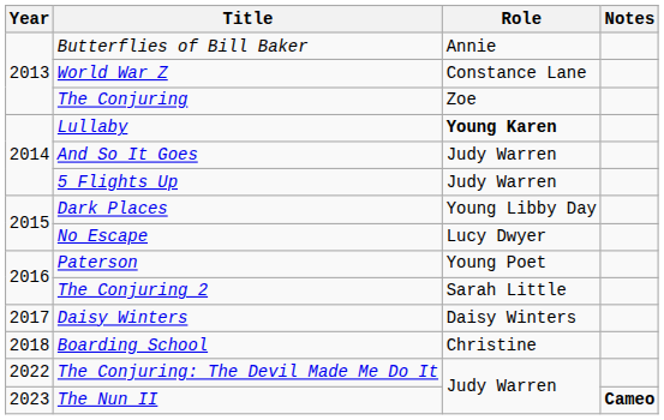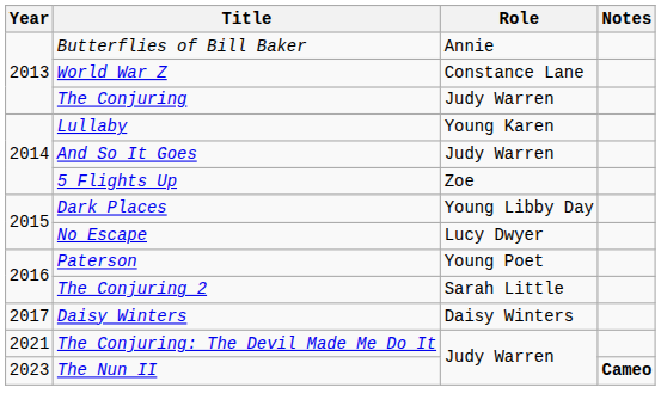 <table class="wikitable sortable">
 <tr>
 <th>Year</th>
 <th>Title</th>
 <th>Role</th>
 <th>Notes</th>
 </tr>
 <tr>
 <td rowspan="3">2013</td>
 <td><em>Butterflies of Bill Baker</em></td>
 <td>Annie</td>
 <td></td>
 </tr>
 <tr>
 <td><em><a href='#'>World War Z</a></em></td>
 <td>Constance Lane</td>
 <td></td>
 </tr>
 <tr>
 <td data-sort-value="Conjuring 1, The"><em><a href='#'>The Conjuring</a></em></td>
-<td>Zoe</td>
+<td>Judy Warren</td>
 <td></td>
 </tr>
 <tr>
 <td rowspan="3">2014</td>
 <td><em><a href='#'>Lullaby</a></em></td>
-<td><strong>Young Karen</strong></td>
+<td>Young Karen</td>
 <td></td>
 </tr>
 <tr>
 <td><em><a href='#'>And So It Goes</a></em></td>
 <td>Judy Warren</td>
 <td></td>
 </tr>
 <tr>
 <td data-sort-value="Five Flights Up"><em><a href='#'>5 Flights Up</a></em></td>
-<td>Judy Warren</td>
+<td>Zoe</td>
 <td></td>
 </tr>
 <tr>
 <td rowspan="2">2015</td>
 <td><em><a href='#'>Dark Places</a></em></td>
 <td>Young Libby Day</td>
 <td></td>
 </tr>
 <tr>
 <td><em><a href='#'>No Escape</a></em></td>
 <td>Lucy Dwyer</td>
 <td></td>
 </tr>
 <tr>
 <td rowspan="2">2016</td>
 <td><em><a href='#'>Paterson</a></em></td>
 <td>Young Poet</td>
 <td></td>
 </tr>
 <tr>
 <td data-sort-value="Conjuring 2, The"><em><a href='#'>The Conjuring 2</a></em></td>
 <td>Sarah Little</td>
 <td></td>
 </tr>
 <tr>
 <td>2017</td>
 <td><em><a href='#'>Daisy Winters</a></em></td>
 <td>Daisy Winters</td>
 <td></td>
 </tr>
 <tr>
-<td>2018</td>
-<td><em><a href='#'>Boarding School</a></em></td>
-<td>Christine</td>
-<td></td>
-</tr>
-<tr>
-<td>2022</td>
+<td>2021</td>
 <td data-sort-value="Conjuring: The Devil Made Me Do It, The"><em><a href='#'>The Conjuring: The Devil Made Me Do It</a></em></td>
 <td rowspan="2">Judy Warren</td>
 <td></td>
 </tr>
 <tr>
 <td>2023</td>
 <td><em><a href='#'>The Nun II</a></em></td>
 <td><strong>Cameo</strong></td>
 </tr>
 </table>
